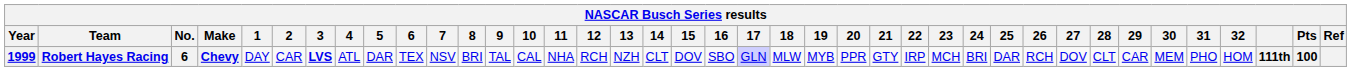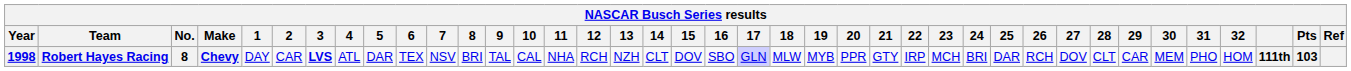 <table class="wikitable" style="text-align:center; font-size:75%">
 <tr>
 <th colspan=42><a href='#'>NASCAR Busch Series</a> results</th>
 </tr>
 <tr>
 <th>Year</th>
 <th>Team</th>
 <th>No.</th>
 <th>Make</th>
 <th>1</th>
 <th>2</th>
 <th>3</th>
 <th>4</th>
 <th>5</th>
 <th>6</th>
 <th>7</th>
 <th>8</th>
 <th>9</th>
 <th>10</th>
 <th>11</th>
 <th>12</th>
 <th>13</th>
 <th>14</th>
 <th>15</th>
 <th>16</th>
 <th>17</th>
 <th>18</th>
 <th>19</th>
 <th>20</th>
 <th>21</th>
 <th>22</th>
 <th>23</th>
 <th>24</th>
 <th>25</th>
 <th>26</th>
 <th>27</th>
 <th>28</th>
 <th>29</th>
 <th>30</th>
 <th>31</th>
 <th>32</th>
 <th></th>
 <th>Pts</th>
 <th>Ref</th>
 </tr>
 <tr>
-<th><a href='#'>1999</a></th>
+<th><a href='#'>1998</a></th>
 <th><a href='#'>Robert Hayes Racing</a></th>
-<th>6</th>
+<th>8</th>
 <th><a href='#'>Chevy</a></th>
 <td><a href='#'>DAY</a></td>
 <td><a href='#'>CAR</a></td>
 <td><strong><a href='#'>LVS</a></strong></td>
 <td><a href='#'>ATL</a></td>
 <td><a href='#'>DAR</a></td>
 <td><a href='#'>TEX</a></td>
 <td><a href='#'>NSV</a></td>
 <td><a href='#'>BRI</a></td>
 <td><a href='#'>TAL</a></td>
 <td><a href='#'>CAL</a></td>
 <td><a href='#'>NHA</a></td>
 <td><a href='#'>RCH</a></td>
 <td><a href='#'>NZH</a></td>
 <td><a href='#'>CLT</a></td>
 <td><a href='#'>DOV</a></td>
 <td><a href='#'>SBO</a></td>
 <td style="background:#CFCFFF;"><a href='#'>GLN</a><br></td>
 <td><a href='#'>MLW</a></td>
 <td><a href='#'>MYB</a></td>
 <td><a href='#'>PPR</a></td>
 <td><a href='#'>GTY</a></td>
 <td><a href='#'>IRP</a></td>
 <td><a href='#'>MCH</a></td>
 <td><a href='#'>BRI</a></td>
 <td><a href='#'>DAR</a></td>
 <td><a href='#'>RCH</a></td>
 <td><a href='#'>DOV</a></td>
 <td><a href='#'>CLT</a></td>
 <td><a href='#'>CAR</a></td>
 <td><a href='#'>MEM</a></td>
 <td><a href='#'>PHO</a></td>
 <td><a href='#'>HOM</a></td>
 <th>111th</th>
-<th>100</th>
+<th>103</th>
 <th></th>
 </tr>
 </table>
